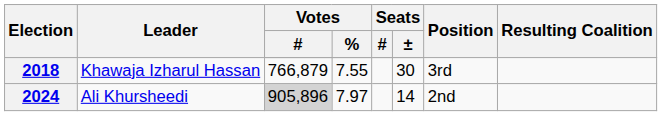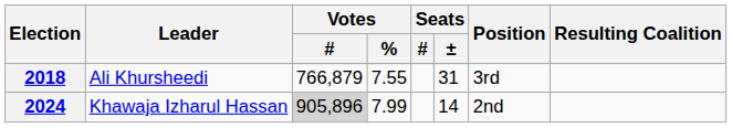 <table class="wikitable sortable">
 <tr>
 <th rowspan="3">Election</th>
 <th rowspan="3">Leader</th>
 <th colspan=2>Votes</th>
 <th colspan="2">Seats</th>
 <th rowspan="3">Position</th>
 <th rowspan="3">Resulting Coalition</th>
 </tr>
 <tr>
 <th>#</th>
 <th>%</th>
 <th>#</th>
 <th>±</th>
 </tr>
 <tr>
 </tr>
 <tr>
 <th><a href='#'>2018</a></th>
-<td><a href='#'>Khawaja Izharul Hassan</a></td>
+<td><a href='#'>Ali Khursheedi</a></td>
 <td>766,879</td>
 <td>7.55</td>
 <td></td>
-<td> 30</td>
+<td> 31</td>
 <td>3rd</td>
 <td></td>
 </tr>
 <tr>
 <th><a href='#'>2024</a></th>
-<td><a href='#'>Ali Khursheedi</a></td>
+<td><a href='#'>Khawaja Izharul Hassan</a></td>
 <td style="background: lightgrey;">905,896</td>
-<td>7.97</td>
+<td>7.99</td>
 <td></td>
 <td> 14</td>
 <td>2nd</td>
 <td></td>
 </tr>
 </table>
